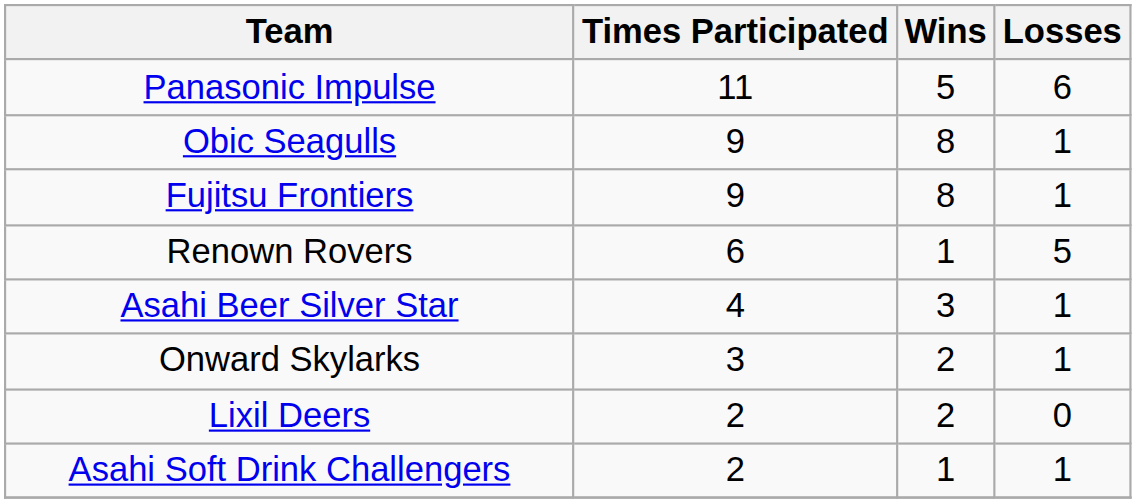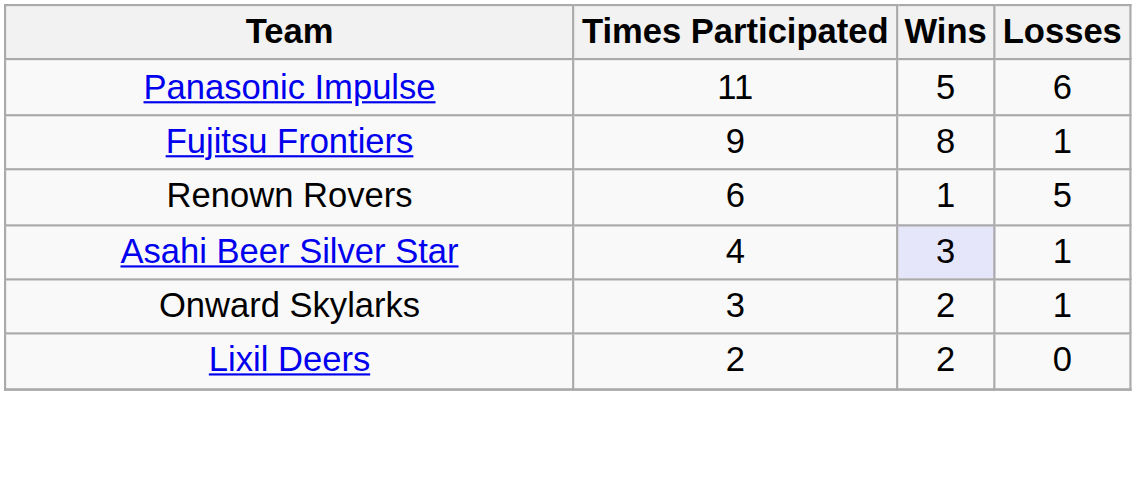 <table class="wikitable" style="text-align:center">
 <tr>
 <th style="width:16em">Team</th>
 <th>Times Participated</th>
 <th>Wins</th>
 <th>Losses</th>
 </tr>
 <tr>
 <td><a href='#'>Panasonic Impulse</a></td>
 <td>11</td>
 <td>5</td>
 <td>6</td>
-</tr>
-<tr>
-<td><a href='#'>Obic Seagulls</a></td>
-<td>9</td>
-<td>8</td>
-<td>1</td>
 </tr>
 <tr>
 <td><a href='#'>Fujitsu Frontiers</a></td>
 <td>9</td>
 <td>8</td>
 <td>1</td>
 </tr>
 <tr>
 <td>Renown Rovers</td>
 <td>6</td>
 <td>1</td>
 <td>5</td>
 </tr>
 <tr>
 <td><a href='#'>Asahi Beer Silver Star</a></td>
 <td>4</td>
-<td>3</td>
+<td style="background: lavender;">3</td>
 <td>1</td>
 </tr>
 <tr>
 <td>Onward Skylarks</td>
 <td>3</td>
 <td>2</td>
 <td>1</td>
 </tr>
 <tr>
 <td><a href='#'>Lixil Deers</a></td>
 <td>2</td>
 <td>2</td>
 <td>0</td>
 </tr>
 <tr>
-<td><a href='#'>Asahi Soft Drink Challengers</a></td>
-<td>2</td>
-<td>1</td>
-<td>1</td>
-</tr>
-<tr>
 </tr>
 </table>
